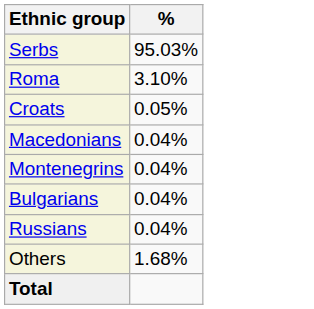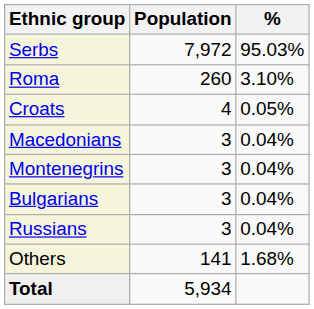 <table class="wikitable">
 <tr>
 <th>Ethnic group</th>
+<th>Population</th>
 <th>%</th>
 </tr>
 <tr>
 <td style="background:#F5F5DC;"><a href='#'>Serbs</a></td>
+<td align="right">7,972</td>
 <td>95.03%</td>
 </tr>
 <tr>
 <td style="background:#F5F5DC;"><a href='#'>Roma</a></td>
+<td align="right">260</td>
 <td>3.10%</td>
 </tr>
 <tr>
 <td style="background:#F5F5DC;"><a href='#'>Croats</a></td>
+<td align="right">4</td>
 <td>0.05%</td>
 </tr>
 <tr>
 <td style="background:#F5F5DC;"><a href='#'>Macedonians</a></td>
+<td align="right">3</td>
 <td>0.04%</td>
 </tr>
 <tr>
 <td style="background:#F5F5DC;"><a href='#'>Montenegrins</a></td>
+<td align="right">3</td>
 <td>0.04%</td>
 </tr>
 <tr>
 <td style="background:#F5F5DC;"><a href='#'>Bulgarians</a></td>
+<td align="right">3</td>
 <td>0.04%</td>
 </tr>
 <tr>
 <td style="background:#F5F5DC;"><a href='#'>Russians</a></td>
+<td align="right">3</td>
 <td>0.04%</td>
 </tr>
 <tr>
 <td style="background:#F5F5DC;">Others</td>
+<td align="right">141</td>
 <td>1.68%</td>
 </tr>
 <tr>
 <td style="background:#F0F0F0;"><strong>Total</strong></td>
+<td align="right">5,934</td>
 <td></td>
 </tr>
 </table>
